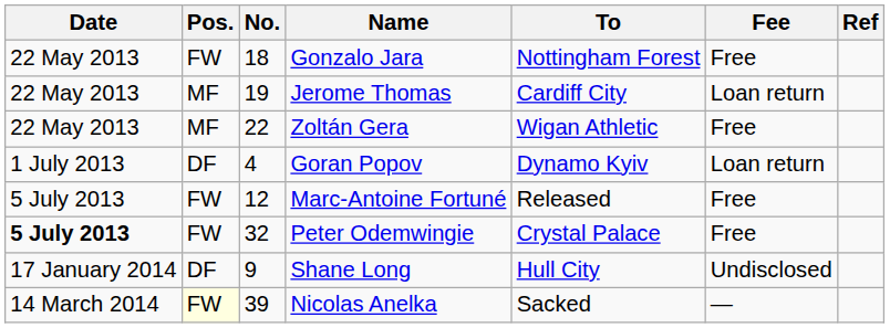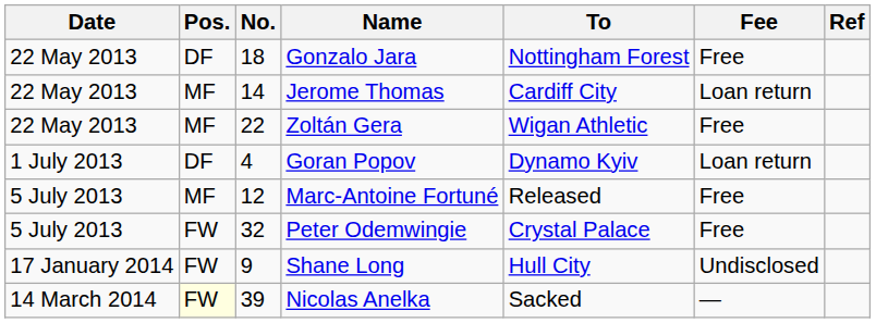 <table class="wikitable">
 <tr>
 <th>Date</th>
 <th>Pos.</th>
 <th>No.</th>
 <th>Name</th>
 <th>To</th>
 <th>Fee</th>
 <th>Ref</th>
 </tr>
 <tr>
 <td>22 May 2013</td>
-<td>FW</td>
+<td>DF</td>
 <td>18</td>
 <td> <a href='#'>Gonzalo Jara</a></td>
 <td> <a href='#'>Nottingham Forest</a></td>
 <td>Free</td>
 <td></td>
 </tr>
 <tr>
 <td>22 May 2013</td>
 <td>MF</td>
-<td>19</td>
+<td>14</td>
 <td> <a href='#'>Jerome Thomas</a></td>
 <td> <a href='#'>Cardiff City</a></td>
 <td>Loan return</td>
 <td></td>
 </tr>
 <tr>
 <td>22 May 2013</td>
 <td>MF</td>
 <td>22</td>
 <td> <a href='#'>Zoltán Gera</a></td>
 <td> <a href='#'>Wigan Athletic</a></td>
 <td>Free</td>
 <td></td>
 </tr>
 <tr>
 <td>1 July 2013</td>
 <td>DF</td>
 <td>4</td>
 <td> <a href='#'>Goran Popov</a></td>
 <td> <a href='#'>Dynamo Kyiv</a></td>
 <td>Loan return</td>
 <td></td>
 </tr>
 <tr>
 <td>5 July 2013</td>
-<td>FW</td>
+<td>MF</td>
 <td>12</td>
 <td> <a href='#'>Marc-Antoine Fortuné</a></td>
 <td>Released</td>
 <td>Free</td>
 <td></td>
 </tr>
 <tr>
-<td><strong>5 July 2013</strong></td>
+<td>5 July 2013</td>
 <td>FW</td>
 <td>32</td>
 <td> <a href='#'>Peter Odemwingie</a></td>
 <td> <a href='#'>Crystal Palace</a></td>
 <td>Free</td>
 <td></td>
 </tr>
 <tr>
 <td>17 January 2014</td>
-<td>DF</td>
+<td>FW</td>
 <td>9</td>
 <td> <a href='#'>Shane Long</a></td>
 <td> <a href='#'>Hull City</a></td>
 <td>Undisclosed</td>
 <td></td>
 </tr>
 <tr>
 <td>14 March 2014</td>
 <td style="background: lightyellow;">FW</td>
 <td>39</td>
 <td> <a href='#'>Nicolas Anelka</a></td>
 <td>Sacked</td>
 <td>—</td>
 <td></td>
 </tr>
 </table>
